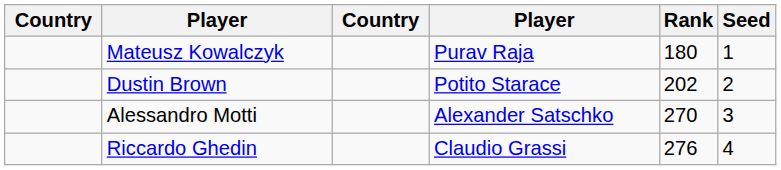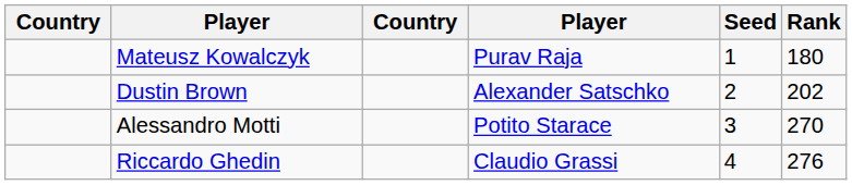 <table class="sortable wikitable">
 <tr>
 <th width="70">Country</th>
 <th width="175">Player</th>
 <th width="70">Country</th>
 <th width="175">Player</th>
+<th>Seed</th>
 <th>Rank</th>
-<th>Seed</th>
 </tr>
 <tr>
 <td></td>
 <td><a href='#'>Mateusz Kowalczyk</a></td>
 <td></td>
 <td><a href='#'>Purav Raja</a></td>
+<td>1</td>
 <td>180</td>
-<td>1</td>
 </tr>
 <tr>
 <td></td>
 <td><a href='#'>Dustin Brown</a></td>
 <td></td>
-<td><a href='#'>Potito Starace</a></td>
+<td><a href='#'>Alexander Satschko</a></td>
+<td>2</td>
 <td>202</td>
-<td>2</td>
 </tr>
 <tr>
 <td></td>
 <td>Alessandro Motti</td>
 <td></td>
-<td><a href='#'>Alexander Satschko</a></td>
+<td><a href='#'>Potito Starace</a></td>
+<td>3</td>
 <td>270</td>
-<td>3</td>
 </tr>
 <tr>
 <td></td>
 <td><a href='#'>Riccardo Ghedin</a></td>
 <td></td>
 <td><a href='#'>Claudio Grassi</a></td>
+<td>4</td>
 <td>276</td>
-<td>4</td>
 </tr>
 </table>
